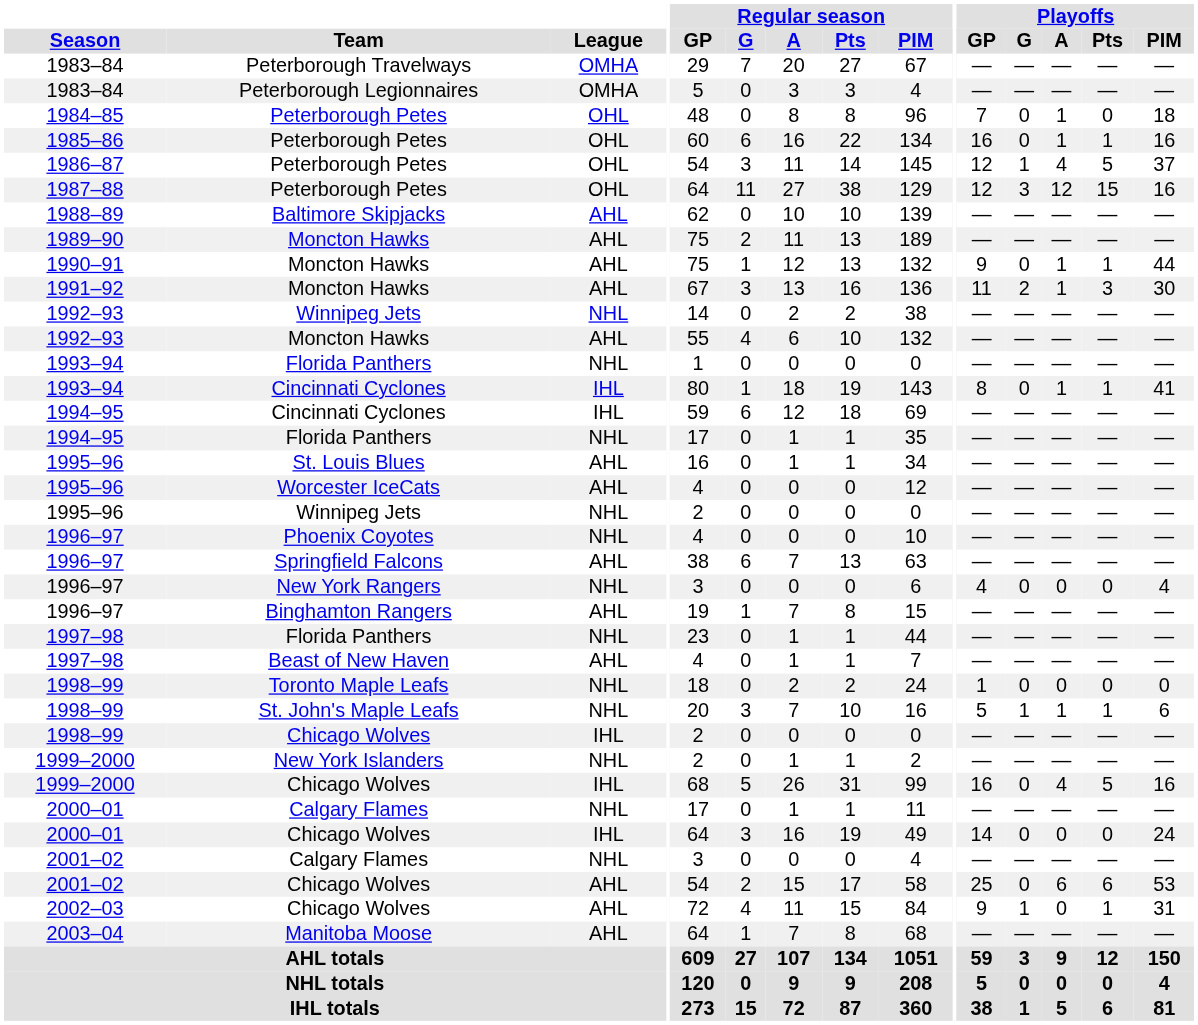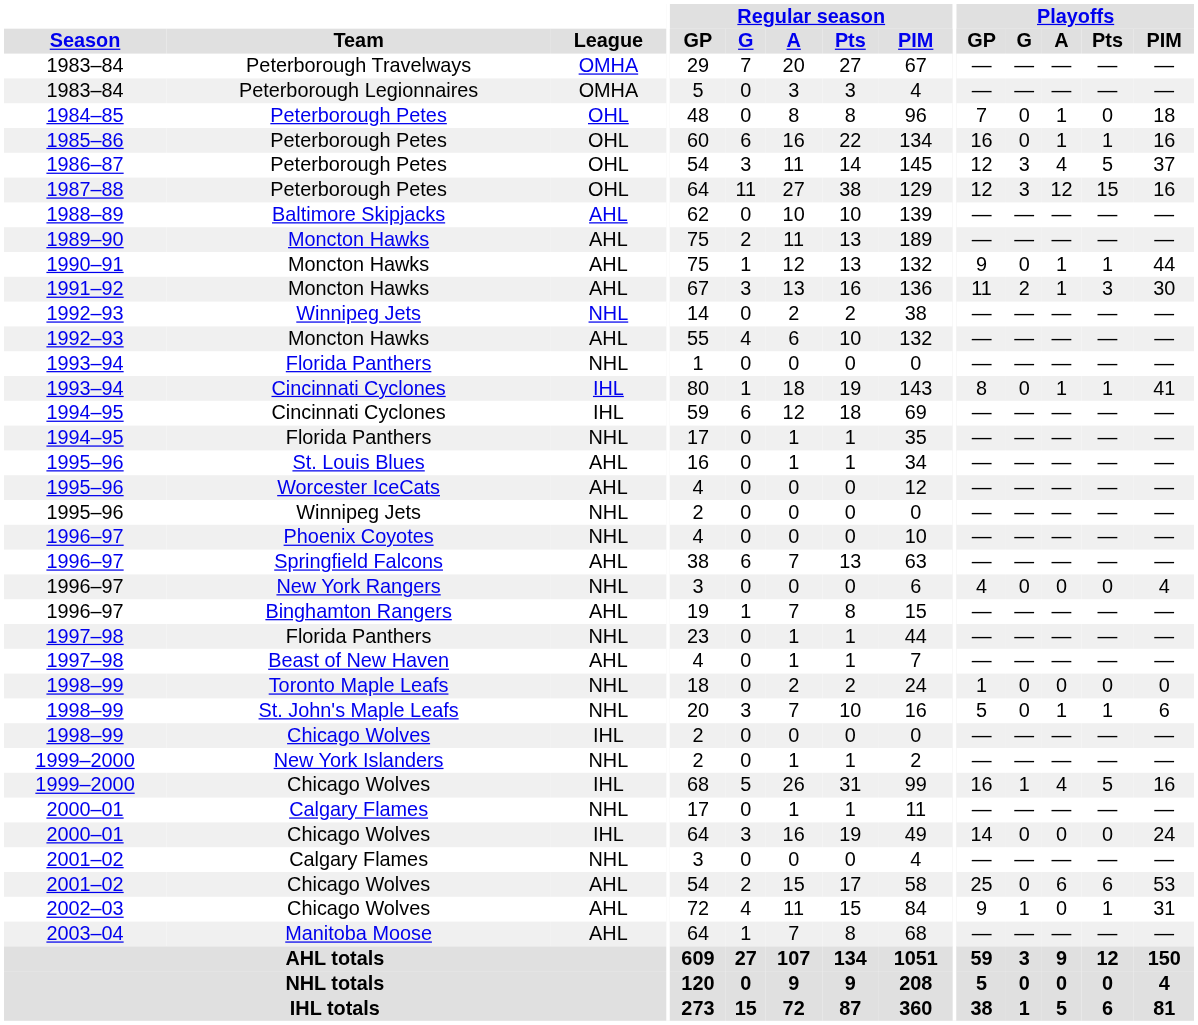 <table border="0" cellpadding="1" cellspacing="0" style="text-align:center; width:60em">
 <tr bgcolor="#e0e0e0">
 <th colspan="3" bgcolor="#ffffff"></th>
 <th rowspan="99" bgcolor="#ffffff"></th>
 <th colspan="5"><a href='#'>Regular season</a></th>
 <th rowspan="99" bgcolor="#ffffff"></th>
 <th colspan="5"><a href='#'>Playoffs</a></th>
 </tr>
 <tr bgcolor="#e0e0e0">
 <th><a href='#'>Season</a></th>
 <th>Team</th>
 <th>League</th>
 <th>GP</th>
 <th><a href='#'>G</a></th>
 <th><a href='#'>A</a></th>
 <th><a href='#'>Pts</a></th>
 <th><a href='#'>PIM</a></th>
 <th>GP</th>
 <th>G</th>
 <th>A</th>
 <th>Pts</th>
 <th>PIM</th>
 </tr>
 <tr>
 <td>1983–84</td>
 <td>Peterborough Travelways</td>
 <td><a href='#'>OMHA</a></td>
 <td>29</td>
 <td>7</td>
 <td>20</td>
 <td>27</td>
 <td>67</td>
 <td>—</td>
 <td>—</td>
 <td>—</td>
 <td>—</td>
 <td>—</td>
 </tr>
 <tr bgcolor="#f0f0f0">
 <td>1983–84</td>
 <td>Peterborough Legionnaires</td>
 <td>OMHA</td>
 <td>5</td>
 <td>0</td>
 <td>3</td>
 <td>3</td>
 <td>4</td>
 <td>—</td>
 <td>—</td>
 <td>—</td>
 <td>—</td>
 <td>—</td>
 </tr>
 <tr>
 <td><a href='#'>1984–85</a></td>
 <td><a href='#'>Peterborough Petes</a></td>
 <td><a href='#'>OHL</a></td>
 <td>48</td>
 <td>0</td>
 <td>8</td>
 <td>8</td>
 <td>96</td>
 <td>7</td>
 <td>0</td>
 <td>1</td>
 <td>0</td>
 <td>18</td>
 </tr>
 <tr bgcolor="#f0f0f0">
 <td><a href='#'>1985–86</a></td>
 <td>Peterborough Petes</td>
 <td>OHL</td>
 <td>60</td>
 <td>6</td>
 <td>16</td>
 <td>22</td>
 <td>134</td>
 <td>16</td>
 <td>0</td>
 <td>1</td>
 <td>1</td>
 <td>16</td>
 </tr>
 <tr>
 <td><a href='#'>1986–87</a></td>
 <td>Peterborough Petes</td>
 <td>OHL</td>
 <td>54</td>
 <td>3</td>
 <td>11</td>
 <td>14</td>
 <td>145</td>
 <td>12</td>
-<td>1</td>
+<td>3</td>
 <td>4</td>
 <td>5</td>
 <td>37</td>
 </tr>
 <tr bgcolor="#f0f0f0">
 <td><a href='#'>1987–88</a></td>
 <td>Peterborough Petes</td>
 <td>OHL</td>
 <td>64</td>
 <td>11</td>
 <td>27</td>
 <td>38</td>
 <td>129</td>
 <td>12</td>
 <td>3</td>
 <td>12</td>
 <td>15</td>
 <td>16</td>
 </tr>
 <tr>
 <td><a href='#'>1988–89</a></td>
 <td><a href='#'>Baltimore Skipjacks</a></td>
 <td><a href='#'>AHL</a></td>
 <td>62</td>
 <td>0</td>
 <td>10</td>
 <td>10</td>
 <td>139</td>
 <td>—</td>
 <td>—</td>
 <td>—</td>
 <td>—</td>
 <td>—</td>
 </tr>
 <tr bgcolor="#f0f0f0">
 <td><a href='#'>1989–90</a></td>
 <td><a href='#'>Moncton Hawks</a></td>
 <td>AHL</td>
 <td>75</td>
 <td>2</td>
 <td>11</td>
 <td>13</td>
 <td>189</td>
 <td>—</td>
 <td>—</td>
 <td>—</td>
 <td>—</td>
 <td>—</td>
 </tr>
 <tr>
 <td><a href='#'>1990–91</a></td>
 <td>Moncton Hawks</td>
 <td>AHL</td>
 <td>75</td>
 <td>1</td>
 <td>12</td>
 <td>13</td>
 <td>132</td>
 <td>9</td>
 <td>0</td>
 <td>1</td>
 <td>1</td>
 <td>44</td>
 </tr>
 <tr bgcolor="#f0f0f0">
 <td><a href='#'>1991–92</a></td>
 <td>Moncton Hawks</td>
 <td>AHL</td>
 <td>67</td>
 <td>3</td>
 <td>13</td>
 <td>16</td>
 <td>136</td>
 <td>11</td>
 <td>2</td>
 <td>1</td>
 <td>3</td>
 <td>30</td>
 </tr>
 <tr>
 <td><a href='#'>1992–93</a></td>
 <td><a href='#'>Winnipeg Jets</a></td>
 <td><a href='#'>NHL</a></td>
 <td>14</td>
 <td>0</td>
 <td>2</td>
 <td>2</td>
 <td>38</td>
 <td>—</td>
 <td>—</td>
 <td>—</td>
 <td>—</td>
 <td>—</td>
 </tr>
 <tr bgcolor="#f0f0f0">
 <td><a href='#'>1992–93</a></td>
 <td>Moncton Hawks</td>
 <td>AHL</td>
 <td>55</td>
 <td>4</td>
 <td>6</td>
 <td>10</td>
 <td>132</td>
 <td>—</td>
 <td>—</td>
 <td>—</td>
 <td>—</td>
 <td>—</td>
 </tr>
 <tr>
 <td><a href='#'>1993–94</a></td>
 <td><a href='#'>Florida Panthers</a></td>
 <td>NHL</td>
 <td>1</td>
 <td>0</td>
 <td>0</td>
 <td>0</td>
 <td>0</td>
 <td>—</td>
 <td>—</td>
 <td>—</td>
 <td>—</td>
 <td>—</td>
 </tr>
 <tr bgcolor="#f0f0f0">
 <td><a href='#'>1993–94</a></td>
 <td><a href='#'>Cincinnati Cyclones</a></td>
 <td><a href='#'>IHL</a></td>
 <td>80</td>
 <td>1</td>
 <td>18</td>
 <td>19</td>
 <td>143</td>
 <td>8</td>
 <td>0</td>
 <td>1</td>
 <td>1</td>
 <td>41</td>
 </tr>
 <tr>
 <td><a href='#'>1994–95</a></td>
 <td>Cincinnati Cyclones</td>
 <td>IHL</td>
 <td>59</td>
 <td>6</td>
 <td>12</td>
 <td>18</td>
 <td>69</td>
 <td>—</td>
 <td>—</td>
 <td>—</td>
 <td>—</td>
 <td>—</td>
 </tr>
 <tr bgcolor="#f0f0f0">
 <td><a href='#'>1994–95</a></td>
 <td>Florida Panthers</td>
 <td>NHL</td>
 <td>17</td>
 <td>0</td>
 <td>1</td>
 <td>1</td>
 <td>35</td>
 <td>—</td>
 <td>—</td>
 <td>—</td>
 <td>—</td>
 <td>—</td>
 </tr>
 <tr>
 <td><a href='#'>1995–96</a></td>
 <td><a href='#'>St. Louis Blues</a></td>
 <td>AHL</td>
 <td>16</td>
 <td>0</td>
 <td>1</td>
 <td>1</td>
 <td>34</td>
 <td>—</td>
 <td>—</td>
 <td>—</td>
 <td>—</td>
 <td>—</td>
 </tr>
 <tr bgcolor="#f0f0f0">
 <td><a href='#'>1995–96</a></td>
 <td><a href='#'>Worcester IceCats</a></td>
 <td>AHL</td>
 <td>4</td>
 <td>0</td>
 <td>0</td>
 <td>0</td>
 <td>12</td>
 <td>—</td>
 <td>—</td>
 <td>—</td>
 <td>—</td>
 <td>—</td>
 </tr>
 <tr>
 <td>1995–96</td>
 <td>Winnipeg Jets</td>
 <td>NHL</td>
 <td>2</td>
 <td>0</td>
 <td>0</td>
 <td>0</td>
 <td>0</td>
 <td>—</td>
 <td>—</td>
 <td>—</td>
 <td>—</td>
 <td>—</td>
 </tr>
 <tr bgcolor="#f0f0f0">
 <td><a href='#'>1996–97</a></td>
 <td><a href='#'>Phoenix Coyotes</a></td>
 <td>NHL</td>
 <td>4</td>
 <td>0</td>
 <td>0</td>
 <td>0</td>
 <td>10</td>
 <td>—</td>
 <td>—</td>
 <td>—</td>
 <td>—</td>
 <td>—</td>
 </tr>
 <tr>
 <td><a href='#'>1996–97</a></td>
 <td><a href='#'>Springfield Falcons</a></td>
 <td>AHL</td>
 <td>38</td>
 <td>6</td>
 <td>7</td>
 <td>13</td>
 <td>63</td>
 <td>—</td>
 <td>—</td>
 <td>—</td>
 <td>—</td>
 <td>—</td>
 </tr>
 <tr bgcolor="#f0f0f0">
 <td>1996–97</td>
 <td><a href='#'>New York Rangers</a></td>
 <td>NHL</td>
 <td>3</td>
 <td>0</td>
 <td>0</td>
 <td>0</td>
 <td>6</td>
 <td>4</td>
 <td>0</td>
 <td>0</td>
 <td>0</td>
 <td>4</td>
 </tr>
 <tr>
 <td>1996–97</td>
 <td><a href='#'>Binghamton Rangers</a></td>
 <td>AHL</td>
 <td>19</td>
 <td>1</td>
 <td>7</td>
 <td>8</td>
 <td>15</td>
 <td>—</td>
 <td>—</td>
 <td>—</td>
 <td>—</td>
 <td>—</td>
 </tr>
 <tr bgcolor="#f0f0f0">
 <td><a href='#'>1997–98</a></td>
 <td>Florida Panthers</td>
 <td>NHL</td>
 <td>23</td>
 <td>0</td>
 <td>1</td>
 <td>1</td>
 <td>44</td>
 <td>—</td>
 <td>—</td>
 <td>—</td>
 <td>—</td>
 <td>—</td>
 </tr>
 <tr>
 <td><a href='#'>1997–98</a></td>
 <td><a href='#'>Beast of New Haven</a></td>
 <td>AHL</td>
 <td>4</td>
 <td>0</td>
 <td>1</td>
 <td>1</td>
 <td>7</td>
 <td>—</td>
 <td>—</td>
 <td>—</td>
 <td>—</td>
 <td>—</td>
 </tr>
 <tr bgcolor="#f0f0f0">
 <td><a href='#'>1998–99</a></td>
 <td><a href='#'>Toronto Maple Leafs</a></td>
 <td>NHL</td>
 <td>18</td>
 <td>0</td>
 <td>2</td>
 <td>2</td>
 <td>24</td>
 <td>1</td>
 <td>0</td>
 <td>0</td>
 <td>0</td>
 <td>0</td>
 </tr>
 <tr>
 <td><a href='#'>1998–99</a></td>
 <td><a href='#'>St. John's Maple Leafs</a></td>
 <td>NHL</td>
 <td>20</td>
 <td>3</td>
 <td>7</td>
 <td>10</td>
 <td>16</td>
 <td>5</td>
-<td>1</td>
+<td>0</td>
 <td>1</td>
 <td>1</td>
 <td>6</td>
 </tr>
 <tr bgcolor="#f0f0f0">
 <td><a href='#'>1998–99</a></td>
 <td><a href='#'>Chicago Wolves</a></td>
 <td>IHL</td>
 <td>2</td>
 <td>0</td>
 <td>0</td>
 <td>0</td>
 <td>0</td>
 <td>—</td>
 <td>—</td>
 <td>—</td>
 <td>—</td>
 <td>—</td>
 </tr>
 <tr>
 <td><a href='#'>1999–2000</a></td>
 <td><a href='#'>New York Islanders</a></td>
 <td>NHL</td>
 <td>2</td>
 <td>0</td>
 <td>1</td>
 <td>1</td>
 <td>2</td>
 <td>—</td>
 <td>—</td>
 <td>—</td>
 <td>—</td>
 <td>—</td>
 </tr>
 <tr bgcolor="#f0f0f0">
 <td><a href='#'>1999–2000</a></td>
 <td>Chicago Wolves</td>
 <td>IHL</td>
 <td>68</td>
 <td>5</td>
 <td>26</td>
 <td>31</td>
 <td>99</td>
 <td>16</td>
-<td>0</td>
+<td>1</td>
 <td>4</td>
 <td>5</td>
 <td>16</td>
 </tr>
 <tr>
 <td><a href='#'>2000–01</a></td>
 <td><a href='#'>Calgary Flames</a></td>
 <td>NHL</td>
 <td>17</td>
 <td>0</td>
 <td>1</td>
 <td>1</td>
 <td>11</td>
 <td>—</td>
 <td>—</td>
 <td>—</td>
 <td>—</td>
 <td>—</td>
 </tr>
 <tr bgcolor="#f0f0f0">
 <td><a href='#'>2000–01</a></td>
 <td>Chicago Wolves</td>
 <td>IHL</td>
 <td>64</td>
 <td>3</td>
 <td>16</td>
 <td>19</td>
 <td>49</td>
 <td>14</td>
 <td>0</td>
 <td>0</td>
 <td>0</td>
 <td>24</td>
 </tr>
 <tr>
 <td><a href='#'>2001–02</a></td>
 <td>Calgary Flames</td>
 <td>NHL</td>
 <td>3</td>
 <td>0</td>
 <td>0</td>
 <td>0</td>
 <td>4</td>
 <td>—</td>
 <td>—</td>
 <td>—</td>
 <td>—</td>
 <td>—</td>
 </tr>
 <tr bgcolor="#f0f0f0">
 <td><a href='#'>2001–02</a></td>
 <td>Chicago Wolves</td>
 <td>AHL</td>
 <td>54</td>
 <td>2</td>
 <td>15</td>
 <td>17</td>
 <td>58</td>
 <td>25</td>
 <td>0</td>
 <td>6</td>
 <td>6</td>
 <td>53</td>
 </tr>
 <tr>
 <td><a href='#'>2002–03</a></td>
 <td>Chicago Wolves</td>
 <td>AHL</td>
 <td>72</td>
 <td>4</td>
 <td>11</td>
 <td>15</td>
 <td>84</td>
 <td>9</td>
 <td>1</td>
 <td>0</td>
 <td>1</td>
 <td>31</td>
 </tr>
 <tr bgcolor="#f0f0f0">
 <td><a href='#'>2003–04</a></td>
 <td><a href='#'>Manitoba Moose</a></td>
 <td>AHL</td>
 <td>64</td>
 <td>1</td>
 <td>7</td>
 <td>8</td>
 <td>68</td>
 <td>—</td>
 <td>—</td>
 <td>—</td>
 <td>—</td>
 <td>—</td>
 </tr>
 <tr bgcolor="#e0e0e0">
 <th colspan="3">AHL totals</th>
 <th>609</th>
 <th>27</th>
 <th>107</th>
 <th>134</th>
 <th>1051</th>
 <th>59</th>
 <th>3</th>
 <th>9</th>
 <th>12</th>
 <th>150</th>
 </tr>
 <tr bgcolor="#e0e0e0">
 <th colspan="3">NHL totals</th>
 <th>120</th>
 <th>0</th>
 <th>9</th>
 <th>9</th>
 <th>208</th>
 <th>5</th>
 <th>0</th>
 <th>0</th>
 <th>0</th>
 <th>4</th>
 </tr>
 <tr bgcolor="#e0e0e0">
 <th colspan="3">IHL totals</th>
 <th>273</th>
 <th>15</th>
 <th>72</th>
 <th>87</th>
 <th>360</th>
 <th>38</th>
 <th>1</th>
 <th>5</th>
 <th>6</th>
 <th>81</th>
 </tr>
 </table>
